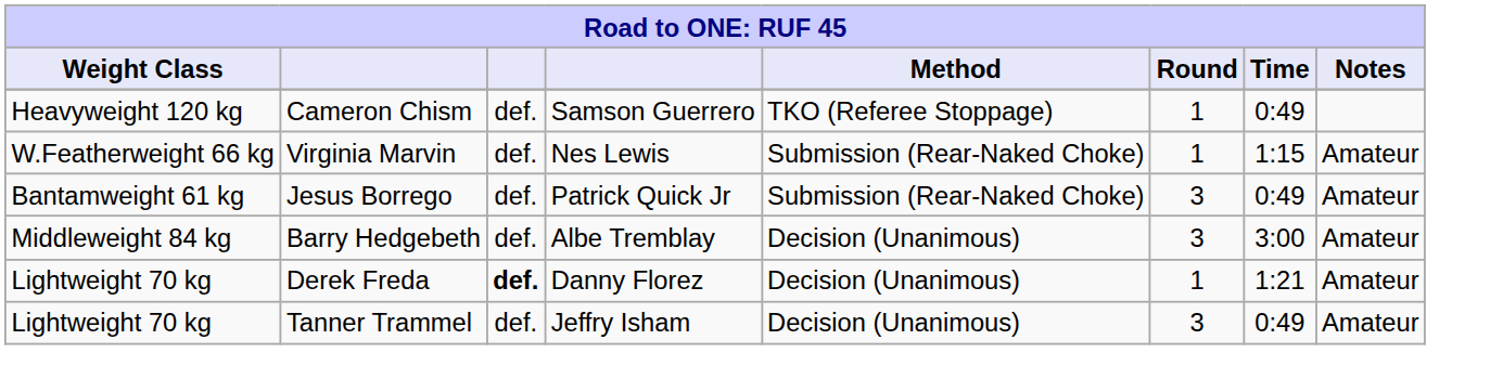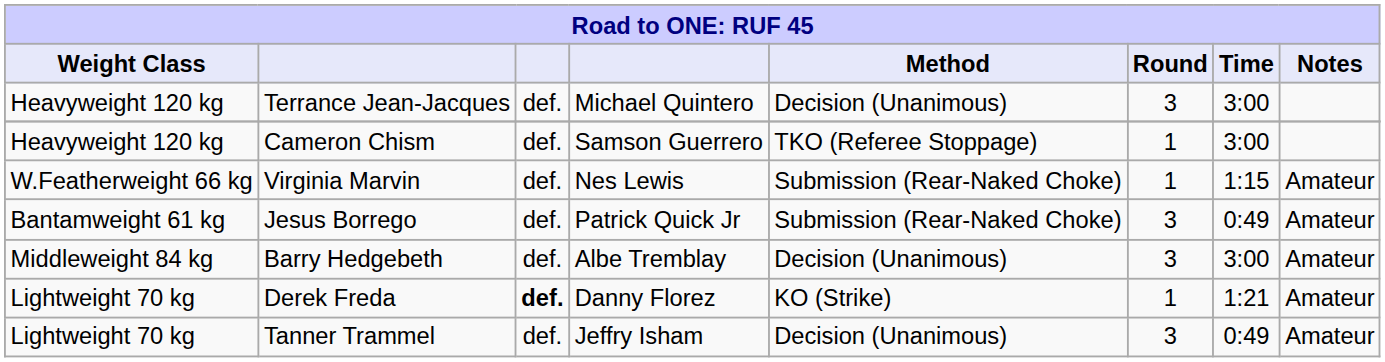 <table class="wikitable" style="font-size: 80%;">
 <tr>
 <th colspan="8" style="background-color: #ccf; color: #000080; text-align: center;"><strong>Road to ONE: RUF 45</strong></th>
 </tr>
 <tr>
 <th colspan="1" style="background-color: #E6E8FA; color: #000000; text-align: center;">Weight Class</th>
 <th colspan="1" style="background-color: #E6E8FA; color: #000000; text-align: center;"></th>
 <th colspan="1" style="background-color: #E6E8FA; color: #000000; text-align: center;"></th>
 <th colspan="1" style="background-color: #E6E8FA; color: #000000; text-align: center;"></th>
 <th colspan="1" style="background-color: #E6E8FA; color: #000000; text-align: center;">Method</th>
 <th colspan="1" style="background-color: #E6E8FA; color: #000000; text-align: center;">Round</th>
 <th colspan="1" style="background-color: #E6E8FA; color: #000000; text-align: center;">Time</th>
 <th colspan="1" style="background-color: #E6E8FA; color: #000000; text-align: center;">Notes</th>
 </tr>
 <tr>
+<td>Heavyweight 120 kg</td>
+<td> Terrance Jean-Jacques</td>
+<td align=center>def.</td>
+<td> Michael Quintero</td>
+<td>Decision (Unanimous)</td>
+<td align=center>3</td>
+<td align=center>3:00</td>
+<td></td>
+</tr>
+<tr>
 </tr>
 <tr>
 <td>Heavyweight 120 kg</td>
 <td> Cameron Chism</td>
 <td align=center>def.</td>
 <td> Samson Guerrero</td>
 <td>TKO (Referee Stoppage)</td>
 <td align=center>1</td>
-<td align=center>0:49</td>
+<td align=center>3:00</td>
 <td></td>
 </tr>
 <tr>
 <td>W.Featherweight 66 kg</td>
 <td> Virginia Marvin</td>
 <td align=center>def.</td>
 <td> Nes Lewis</td>
 <td>Submission (Rear-Naked Choke)</td>
 <td align=center>1</td>
 <td align=center>1:15</td>
 <td>Amateur</td>
 </tr>
 <tr>
 <td>Bantamweight 61 kg</td>
 <td> Jesus Borrego</td>
 <td align=center>def.</td>
 <td> Patrick Quick Jr</td>
 <td>Submission (Rear-Naked Choke)</td>
 <td align=center>3</td>
 <td align=center>0:49</td>
 <td>Amateur</td>
 </tr>
 <tr>
 <td>Middleweight 84 kg</td>
 <td> Barry Hedgebeth</td>
 <td align=center>def.</td>
 <td> Albe Tremblay</td>
 <td>Decision (Unanimous)</td>
 <td align=center>3</td>
 <td align=center>3:00</td>
 <td>Amateur</td>
 </tr>
 <tr>
 <td>Lightweight 70 kg</td>
 <td> Derek Freda</td>
 <td align=center><strong>def.</strong></td>
 <td> Danny Florez</td>
-<td>Decision (Unanimous)</td>
+<td>KO (Strike)</td>
 <td align=center>1</td>
 <td align=center>1:21</td>
 <td>Amateur</td>
 </tr>
 <tr>
 <td>Lightweight 70 kg</td>
 <td> Tanner Trammel</td>
 <td align=center>def.</td>
 <td> Jeffry Isham</td>
 <td>Decision (Unanimous)</td>
 <td align=center>3</td>
 <td align=center>0:49</td>
 <td>Amateur</td>
 </tr>
 </table>
